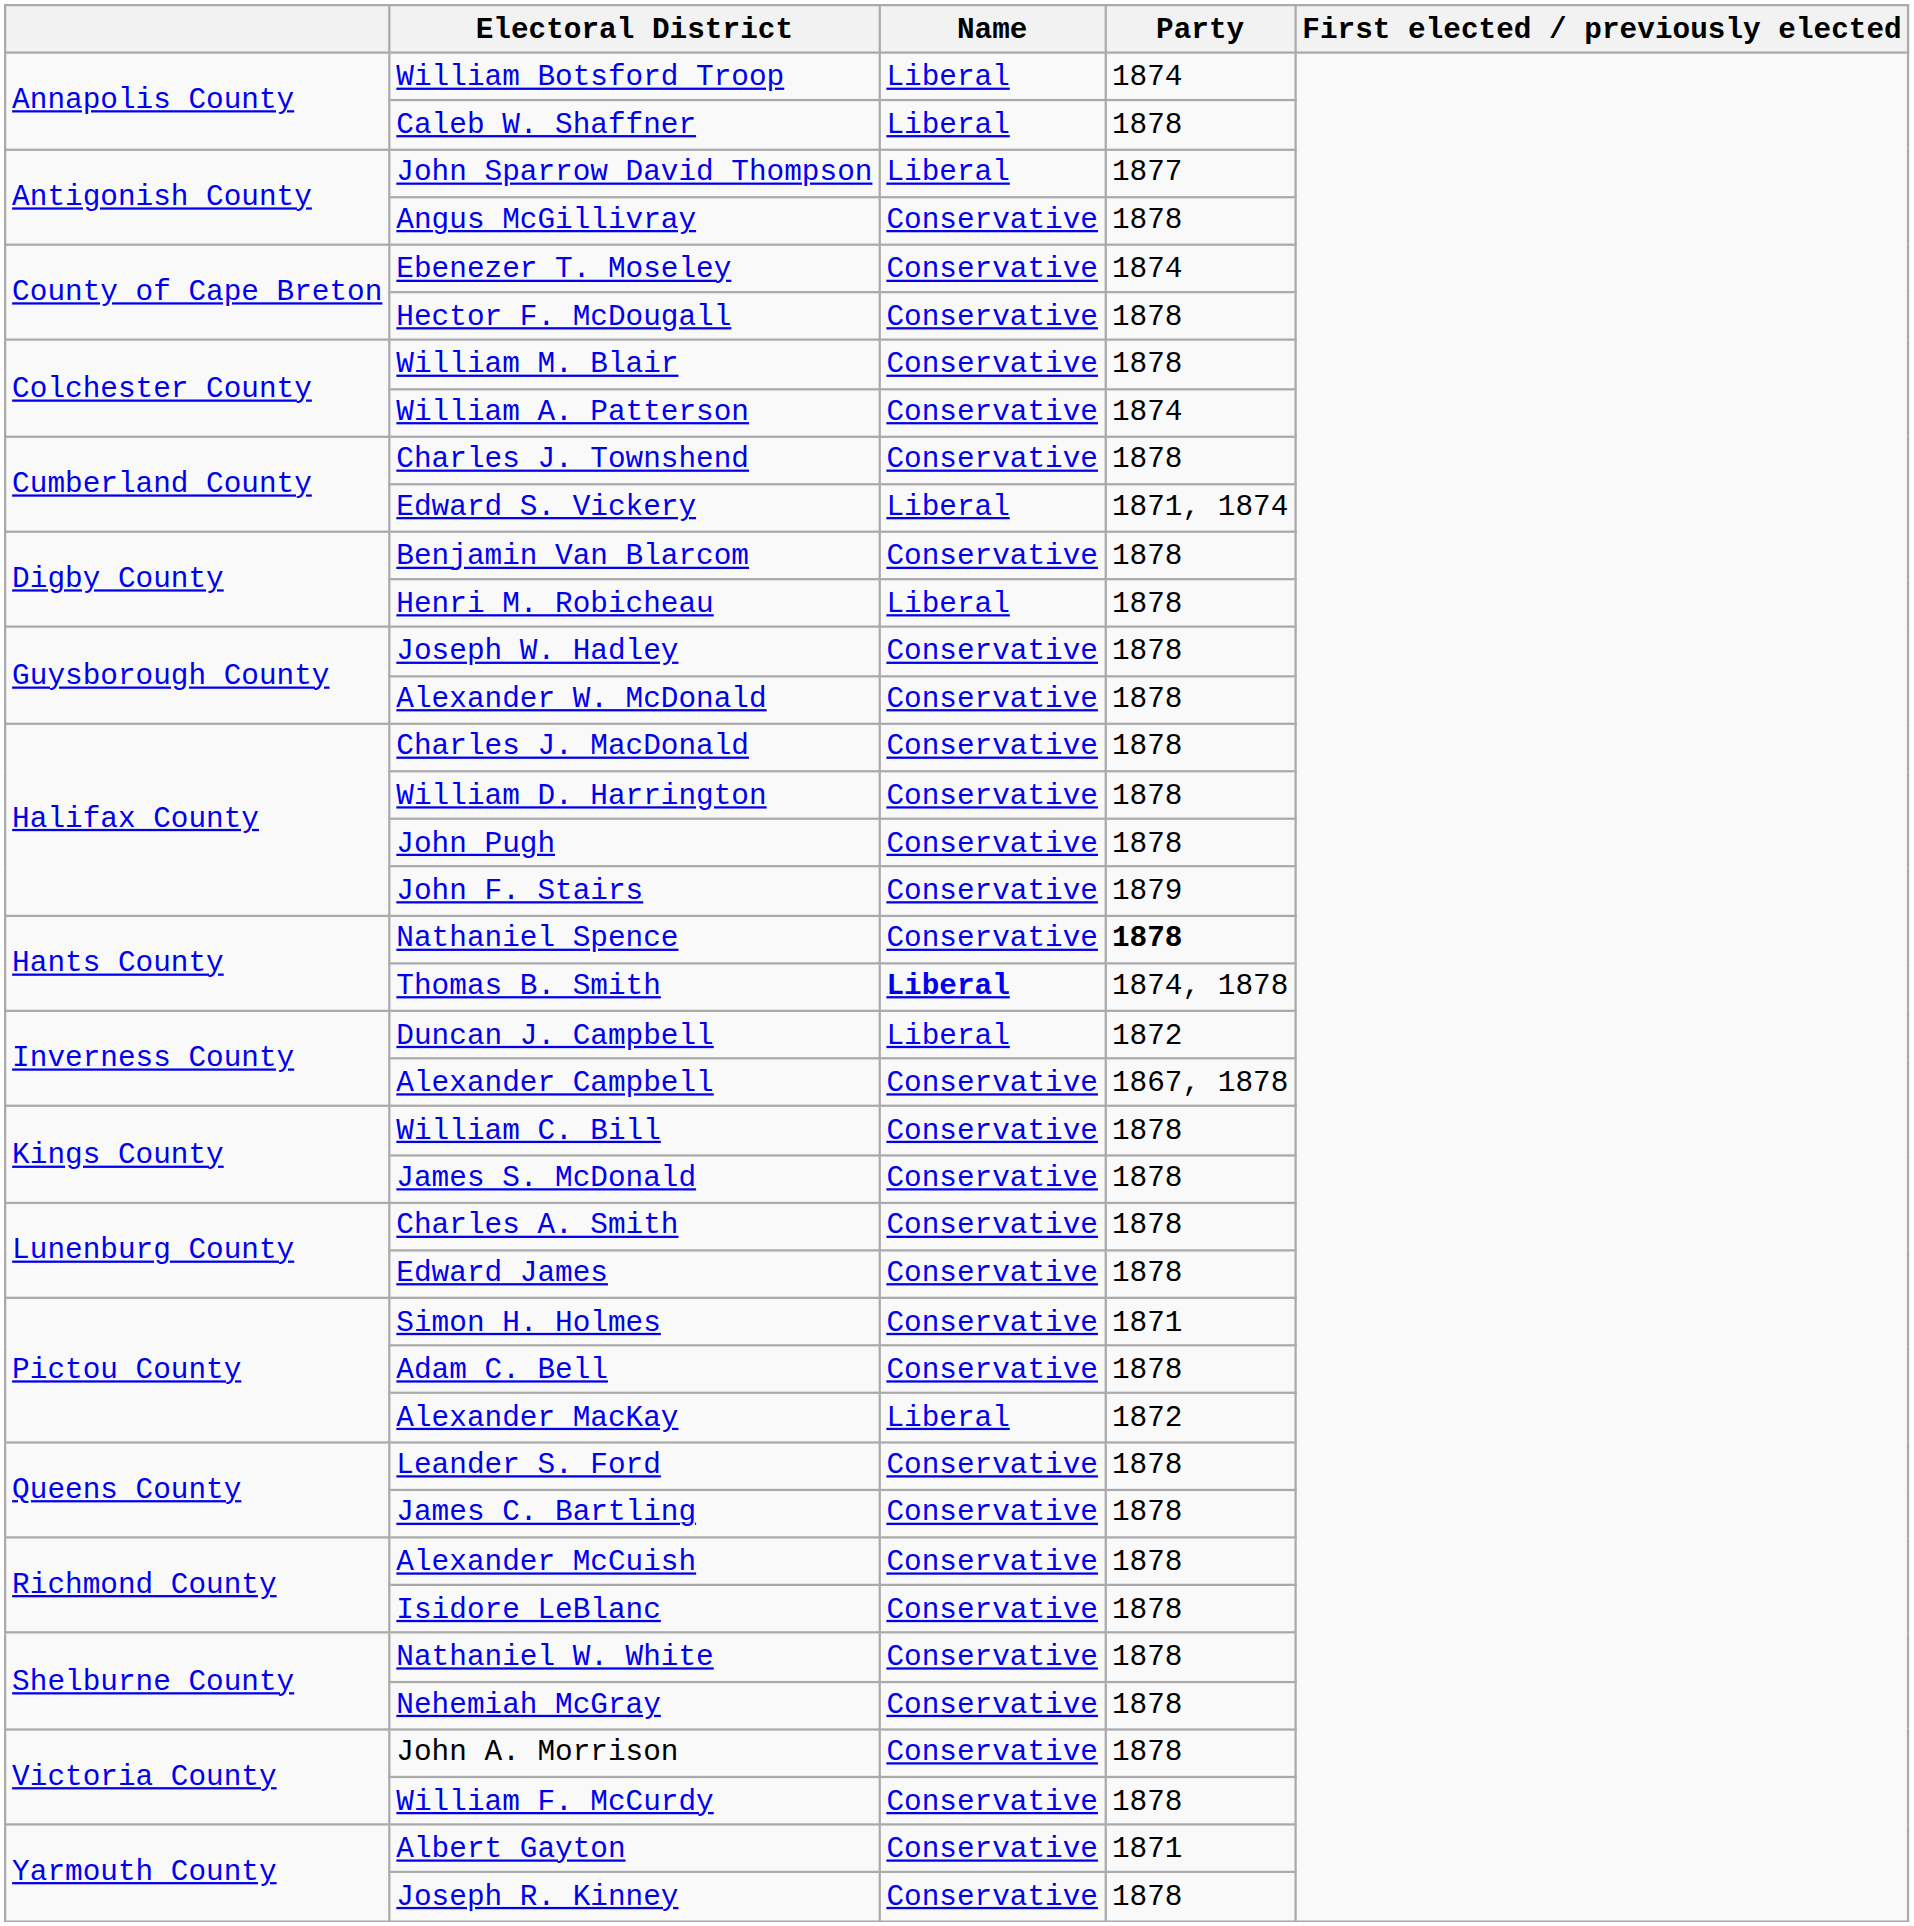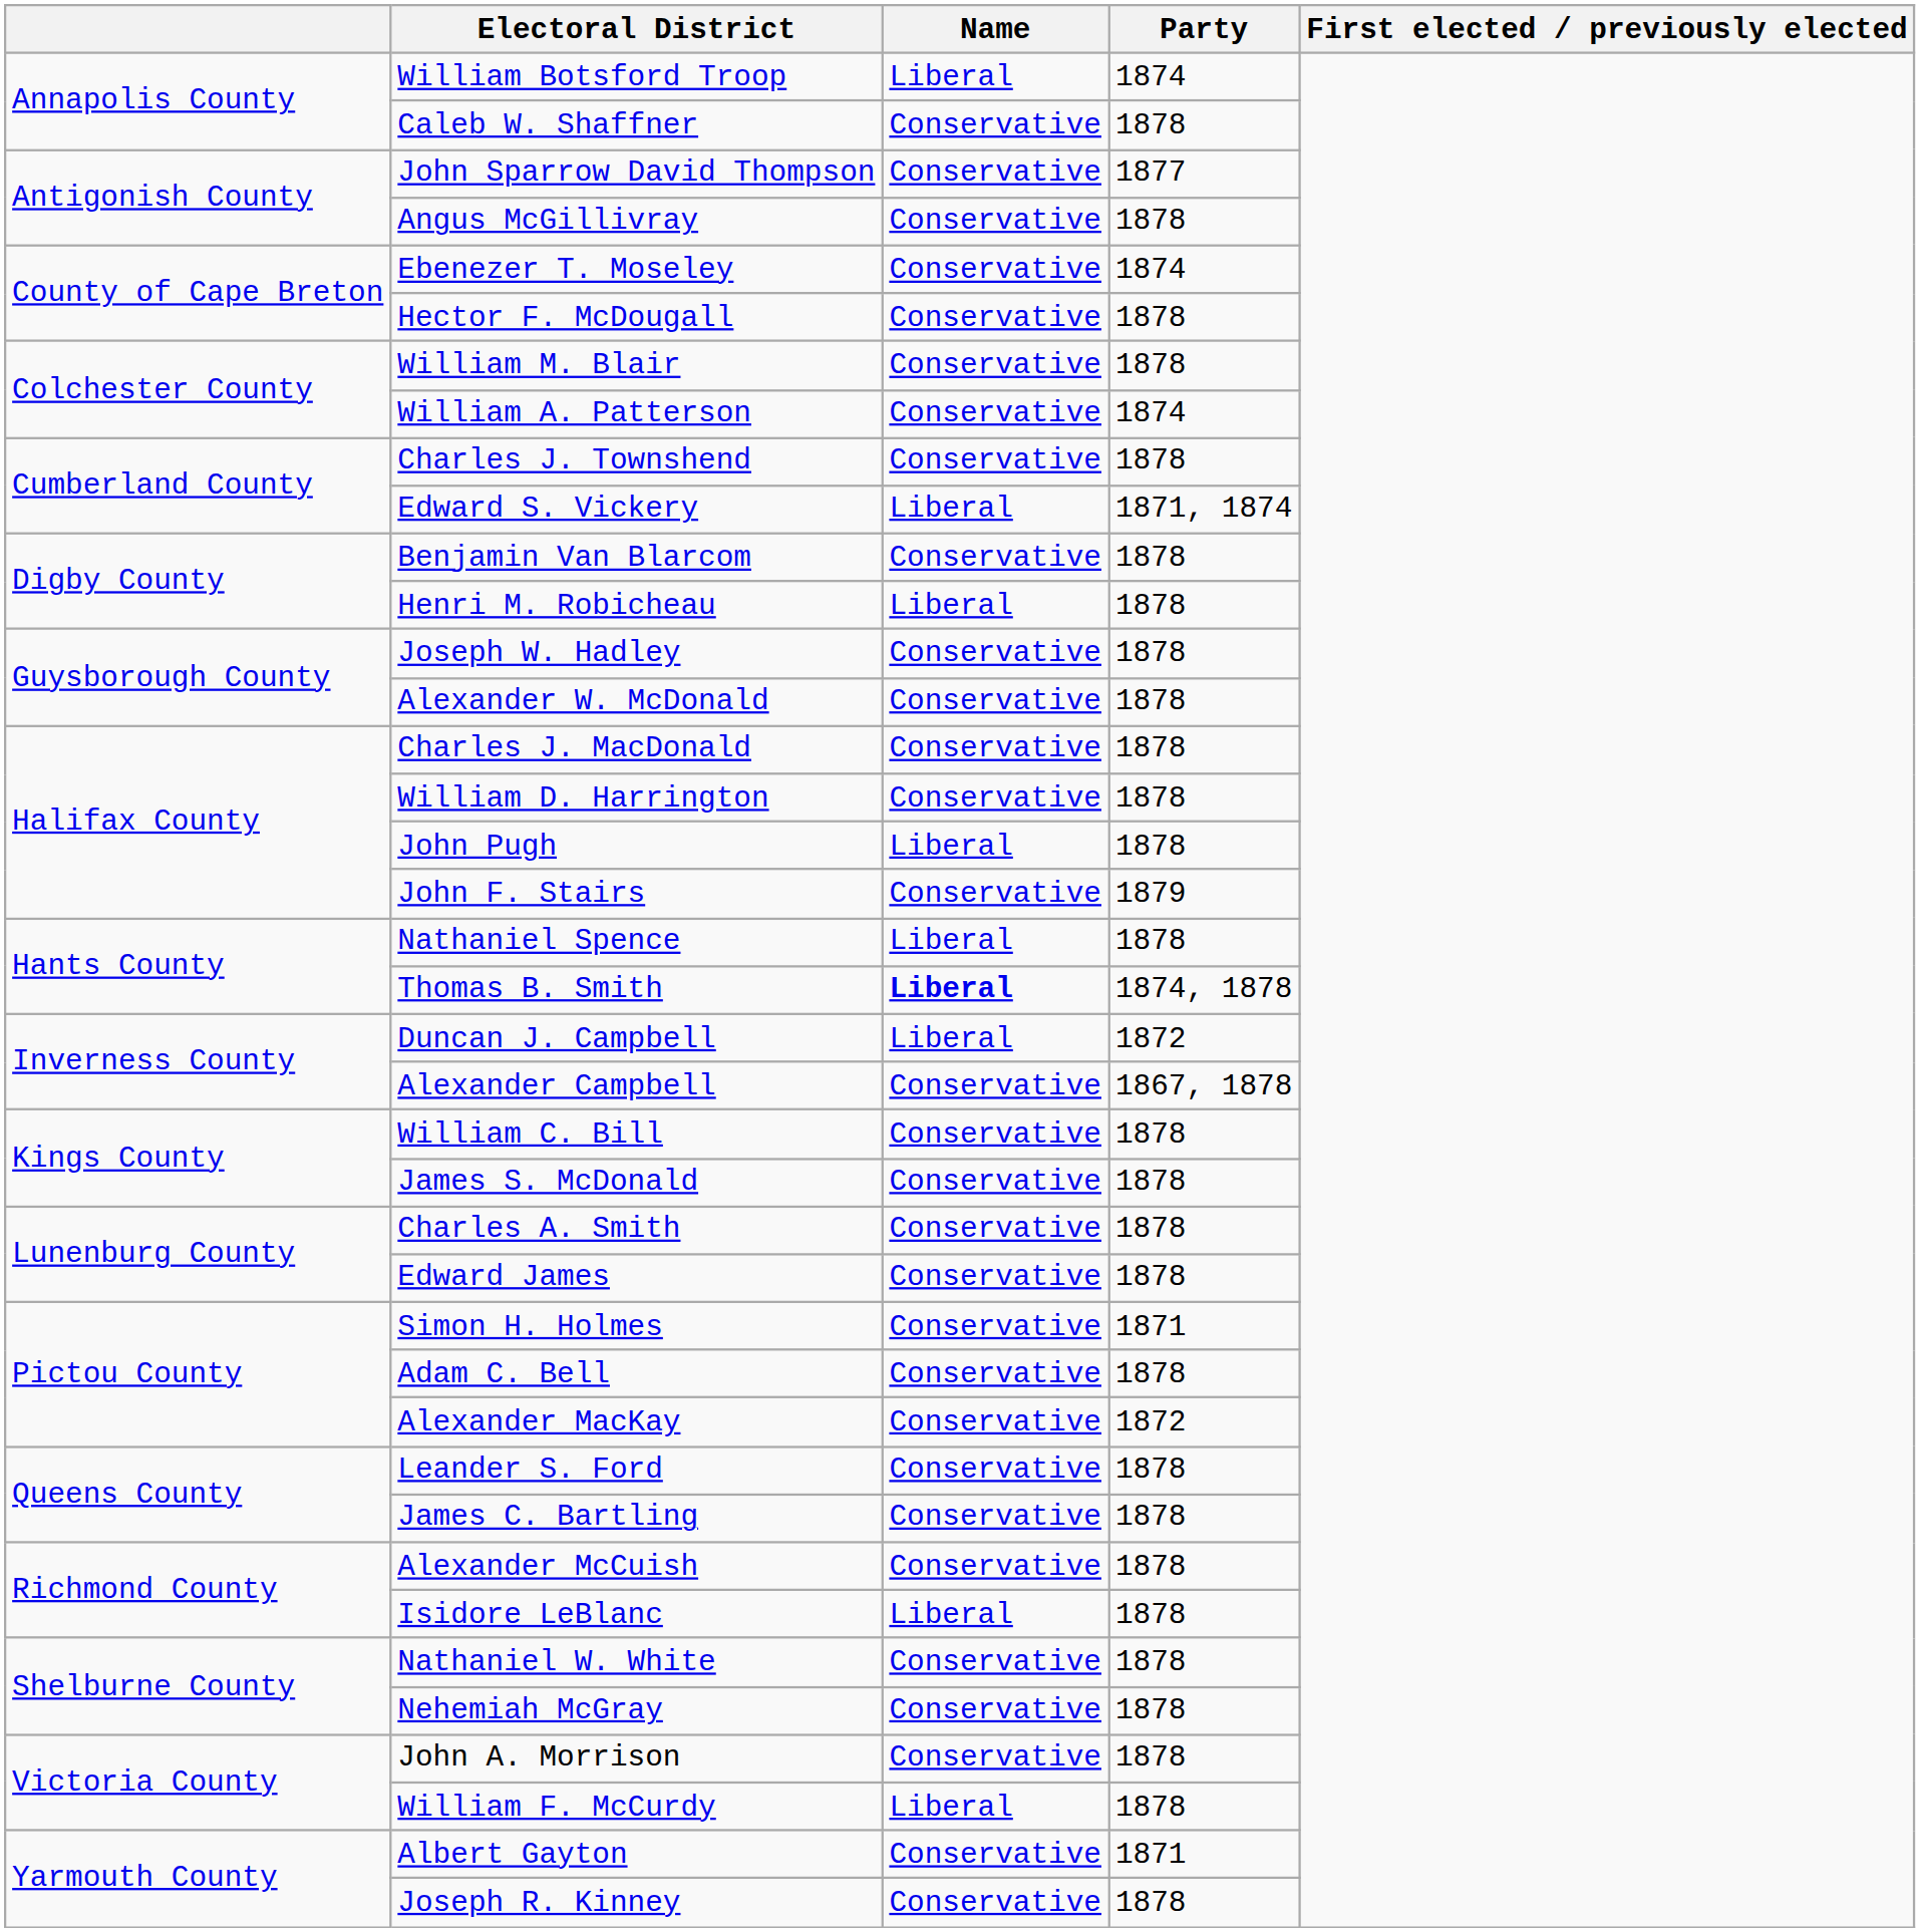 <table class="wikitable sortable">
 <tr>
 <th></th>
 <th>Electoral District</th>
 <th>Name</th>
 <th>Party</th>
 <th>First elected / previously elected</th>
 </tr>
 <tr>
 <td rowspan=2><a href='#'>Annapolis County</a></td>
 <td><a href='#'>William Botsford Troop</a></td>
 <td><a href='#'>Liberal</a></td>
 <td>1874</td>
 </tr>
 <tr>
 <td><a href='#'>Caleb W. Shaffner</a></td>
-<td><a href='#'>Liberal</a></td>
+<td><a href='#'>Conservative</a></td>
 <td>1878</td>
 </tr>
 <tr>
 <td rowspan=2><a href='#'>Antigonish County</a></td>
 <td><a href='#'>John Sparrow David Thompson</a></td>
-<td><a href='#'>Liberal</a></td>
+<td><a href='#'>Conservative</a></td>
 <td>1877</td>
 </tr>
 <tr>
 <td><a href='#'>Angus McGillivray</a></td>
 <td><a href='#'>Conservative</a></td>
 <td>1878</td>
 </tr>
 <tr>
 <td rowspan=2><a href='#'>County of Cape Breton</a></td>
 <td><a href='#'>Ebenezer T. Moseley</a></td>
 <td><a href='#'>Conservative</a></td>
 <td>1874</td>
 </tr>
 <tr>
 <td><a href='#'>Hector F. McDougall</a></td>
 <td><a href='#'>Conservative</a></td>
 <td>1878</td>
 </tr>
 <tr>
 <td rowspan=2><a href='#'>Colchester County</a></td>
 <td><a href='#'>William M. Blair</a></td>
 <td><a href='#'>Conservative</a></td>
 <td>1878</td>
 </tr>
 <tr>
 <td><a href='#'>William A. Patterson</a></td>
 <td><a href='#'>Conservative</a></td>
 <td>1874</td>
 </tr>
 <tr>
 <td rowspan=2><a href='#'>Cumberland County</a></td>
 <td><a href='#'>Charles J. Townshend</a></td>
 <td><a href='#'>Conservative</a></td>
 <td>1878</td>
 </tr>
 <tr>
 <td><a href='#'>Edward S. Vickery</a></td>
 <td><a href='#'>Liberal</a></td>
 <td>1871, 1874</td>
 </tr>
 <tr>
 <td rowspan=2><a href='#'>Digby County</a></td>
 <td><a href='#'>Benjamin Van Blarcom</a></td>
 <td><a href='#'>Conservative</a></td>
 <td>1878</td>
 </tr>
 <tr>
 <td><a href='#'>Henri M. Robicheau</a></td>
 <td><a href='#'>Liberal</a></td>
 <td>1878</td>
 </tr>
 <tr>
 <td rowspan=2><a href='#'>Guysborough County</a></td>
 <td><a href='#'>Joseph W. Hadley</a></td>
 <td><a href='#'>Conservative</a></td>
 <td>1878</td>
 </tr>
 <tr>
 <td><a href='#'>Alexander W. McDonald</a></td>
 <td><a href='#'>Conservative</a></td>
 <td>1878</td>
 </tr>
 <tr>
 <td rowspan=4><a href='#'>Halifax County</a></td>
 <td><a href='#'>Charles J. MacDonald</a></td>
 <td><a href='#'>Conservative</a></td>
 <td>1878</td>
 </tr>
 <tr>
 <td><a href='#'>William D. Harrington</a></td>
 <td><a href='#'>Conservative</a></td>
 <td>1878</td>
 </tr>
 <tr>
 <td><a href='#'>John Pugh</a></td>
-<td><a href='#'>Conservative</a></td>
+<td><a href='#'>Liberal</a></td>
 <td>1878</td>
 </tr>
 <tr>
 <td><a href='#'>John F. Stairs</a></td>
 <td><a href='#'>Conservative</a></td>
 <td>1879</td>
 </tr>
 <tr>
 <td rowspan=2><a href='#'>Hants County</a></td>
 <td><a href='#'>Nathaniel Spence</a></td>
-<td><a href='#'>Conservative</a></td>
-<td><strong>1878</strong></td>
+<td><a href='#'>Liberal</a></td>
+<td>1878</td>
 </tr>
 <tr>
 <td><a href='#'>Thomas B. Smith</a></td>
 <td><strong><a href='#'>Liberal</a></strong></td>
 <td>1874, 1878</td>
 </tr>
 <tr>
 <td rowspan=2><a href='#'>Inverness County</a></td>
 <td><a href='#'>Duncan J. Campbell</a></td>
 <td><a href='#'>Liberal</a></td>
 <td>1872</td>
 </tr>
 <tr>
 <td><a href='#'>Alexander Campbell</a></td>
 <td><a href='#'>Conservative</a></td>
 <td>1867, 1878</td>
 </tr>
 <tr>
 <td rowspan=2><a href='#'>Kings County</a></td>
 <td><a href='#'>William C. Bill</a></td>
 <td><a href='#'>Conservative</a></td>
 <td>1878</td>
 </tr>
 <tr>
 <td><a href='#'>James S. McDonald</a></td>
 <td><a href='#'>Conservative</a></td>
 <td>1878</td>
 </tr>
 <tr>
 <td rowspan=2><a href='#'>Lunenburg County</a></td>
 <td><a href='#'>Charles A. Smith</a></td>
 <td><a href='#'>Conservative</a></td>
 <td>1878</td>
 </tr>
 <tr>
 <td><a href='#'>Edward James</a></td>
 <td><a href='#'>Conservative</a></td>
 <td>1878</td>
 </tr>
 <tr>
 <td rowspan=3><a href='#'>Pictou County</a></td>
 <td><a href='#'>Simon H. Holmes</a></td>
 <td><a href='#'>Conservative</a></td>
 <td>1871</td>
 </tr>
 <tr>
 <td><a href='#'>Adam C. Bell</a></td>
 <td><a href='#'>Conservative</a></td>
 <td>1878</td>
 </tr>
 <tr>
 <td><a href='#'>Alexander MacKay</a></td>
-<td><a href='#'>Liberal</a></td>
+<td><a href='#'>Conservative</a></td>
 <td>1872</td>
 </tr>
 <tr>
 <td rowspan=2><a href='#'>Queens County</a></td>
 <td><a href='#'>Leander S. Ford</a></td>
 <td><a href='#'>Conservative</a></td>
 <td>1878</td>
 </tr>
 <tr>
 <td><a href='#'>James C. Bartling</a></td>
 <td><a href='#'>Conservative</a></td>
 <td>1878</td>
 </tr>
 <tr>
 <td rowspan=2><a href='#'>Richmond County</a></td>
 <td><a href='#'>Alexander McCuish</a></td>
 <td><a href='#'>Conservative</a></td>
 <td>1878</td>
 </tr>
 <tr>
 <td><a href='#'>Isidore LeBlanc</a></td>
-<td><a href='#'>Conservative</a></td>
+<td><a href='#'>Liberal</a></td>
 <td>1878</td>
 </tr>
 <tr>
 <td rowspan=2><a href='#'>Shelburne County</a></td>
 <td><a href='#'>Nathaniel W. White</a></td>
 <td><a href='#'>Conservative</a></td>
 <td>1878</td>
 </tr>
 <tr>
 <td><a href='#'>Nehemiah McGray</a></td>
 <td><a href='#'>Conservative</a></td>
 <td>1878</td>
 </tr>
 <tr>
 <td rowspan=2><a href='#'>Victoria County</a></td>
 <td>John A. Morrison</td>
 <td><a href='#'>Conservative</a></td>
 <td>1878</td>
 </tr>
 <tr>
 <td><a href='#'>William F. McCurdy</a></td>
-<td><a href='#'>Conservative</a></td>
+<td><a href='#'>Liberal</a></td>
 <td>1878</td>
 </tr>
 <tr>
 <td rowspan=2><a href='#'>Yarmouth County</a></td>
 <td><a href='#'>Albert Gayton</a></td>
 <td><a href='#'>Conservative</a></td>
 <td>1871</td>
 </tr>
 <tr>
 <td><a href='#'>Joseph R. Kinney</a></td>
 <td><a href='#'>Conservative</a></td>
 <td>1878</td>
 </tr>
 </table>
